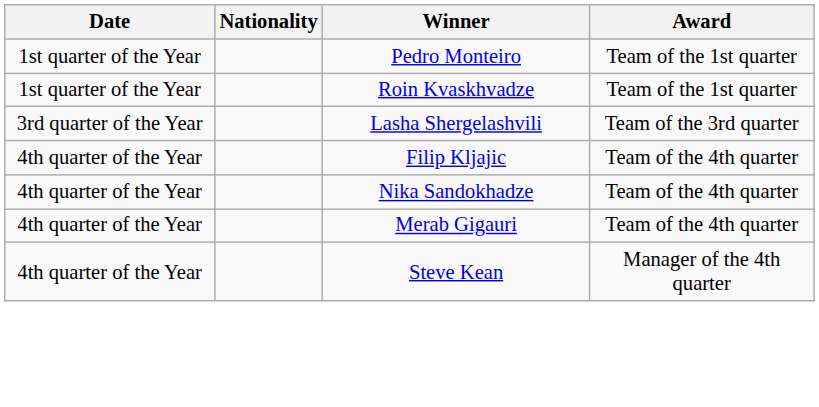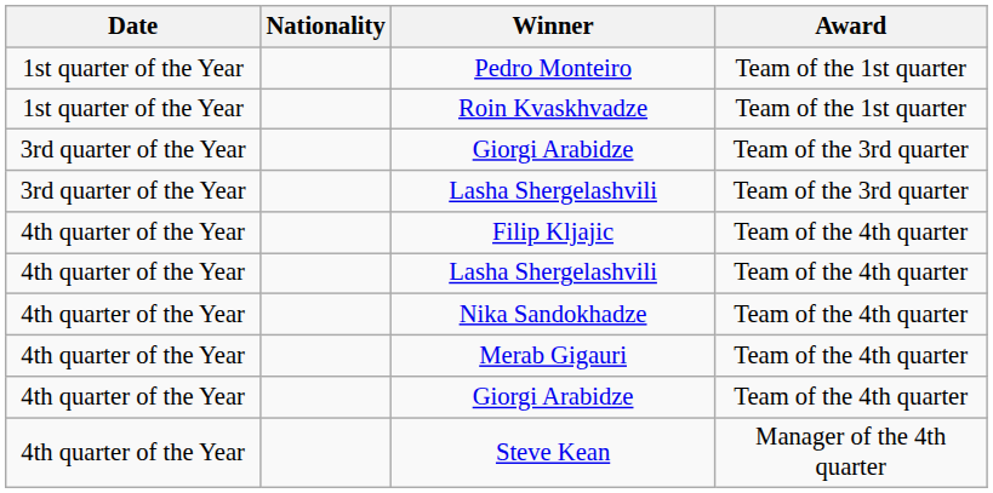 <table class="wikitable" style="text-align:center; font-size:90%; ">
 <tr>
 <th width=140>Date</th>
 <th width=60>Nationality</th>
 <th width=180>Winner</th>
 <th width=150>Award</th>
 </tr>
 <tr>
 <td>1st quarter of the Year</td>
 <td></td>
 <td><a href='#'>Pedro Monteiro</a></td>
 <td>Team of the 1st quarter</td>
 </tr>
 <tr>
 <td>1st quarter of the Year</td>
 <td></td>
 <td><a href='#'>Roin Kvaskhvadze</a></td>
 <td>Team of the 1st quarter</td>
 </tr>
 <tr>
 <td>3rd quarter of the Year</td>
 <td></td>
+<td><a href='#'>Giorgi Arabidze</a></td>
+<td>Team of the 3rd quarter</td>
+</tr>
+<tr>
+<td>3rd quarter of the Year</td>
+<td></td>
 <td><a href='#'>Lasha Shergelashvili</a></td>
 <td>Team of the 3rd quarter</td>
 </tr>
 <tr>
 <td>4th quarter of the Year</td>
 <td></td>
 <td><a href='#'>Filip Kljajic</a></td>
+<td>Team of the 4th quarter</td>
+</tr>
+<tr>
+<td>4th quarter of the Year</td>
+<td></td>
+<td><a href='#'>Lasha Shergelashvili</a></td>
 <td>Team of the 4th quarter</td>
 </tr>
 <tr>
 <td>4th quarter of the Year</td>
 <td></td>
 <td><a href='#'>Nika Sandokhadze</a></td>
 <td>Team of the 4th quarter</td>
 </tr>
 <tr>
 <td>4th quarter of the Year</td>
 <td></td>
 <td><a href='#'>Merab Gigauri</a></td>
 <td>Team of the 4th quarter</td>
 </tr>
 <tr>
 <td>4th quarter of the Year</td>
 <td></td>
+<td><a href='#'>Giorgi Arabidze</a></td>
+<td>Team of the 4th quarter</td>
+</tr>
+<tr>
+<td>4th quarter of the Year</td>
+<td></td>
 <td><a href='#'>Steve Kean</a></td>
 <td>Manager of the 4th quarter</td>
 </tr>
 </table>
